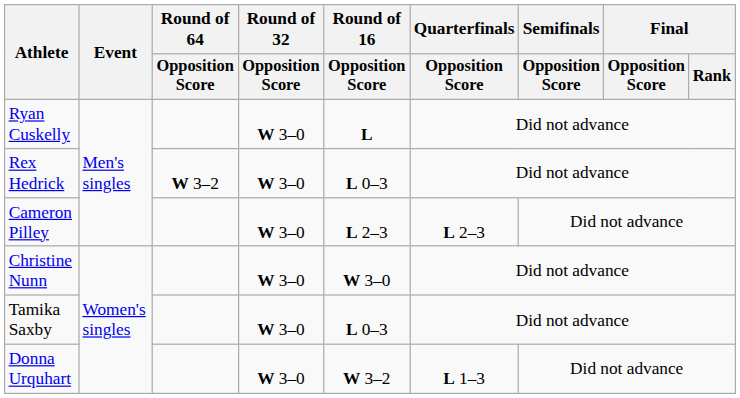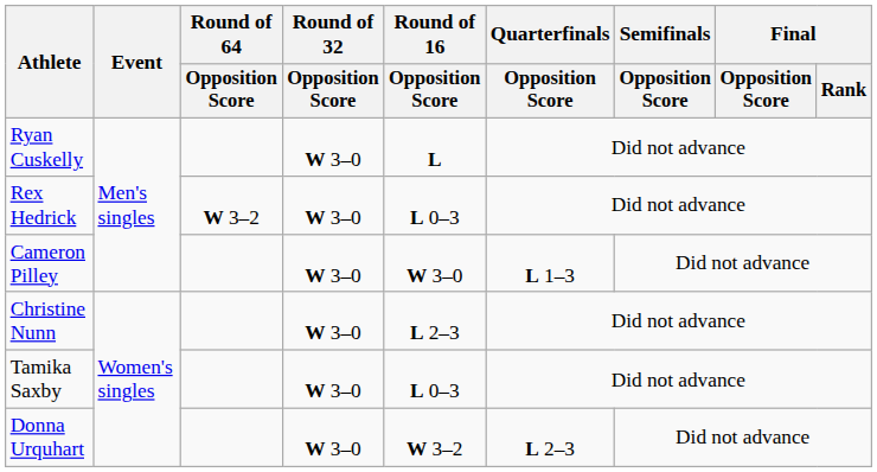 <table class=wikitable style=font-size:90%;text-align:center>
 <tr>
 <th rowspan=2>Athlete</th>
 <th rowspan=2>Event</th>
 <th>Round of 64</th>
 <th>Round of 32</th>
 <th>Round of 16</th>
 <th>Quarterfinals</th>
 <th>Semifinals</th>
 <th colspan=2>Final</th>
 </tr>
 <tr style=font-size:95%>
 <th>Opposition<br>Score</th>
 <th>Opposition<br>Score</th>
 <th>Opposition<br>Score</th>
 <th>Opposition<br>Score</th>
 <th>Opposition<br>Score</th>
 <th>Opposition<br>Score</th>
 <th>Rank</th>
 </tr>
 <tr>
 <td align=left><a href='#'>Ryan Cuskelly</a></td>
 <td align=left rowspan=3><a href='#'>Men's singles</a></td>
 <td></td>
 <td><br><strong>W</strong> 3–0</td>
 <td><br><strong>L</strong> </td>
 <td colspan=4>Did not advance</td>
 </tr>
 <tr>
 <td align=left><a href='#'>Rex Hedrick</a></td>
 <td><br><strong>W</strong> 3–2</td>
 <td><br><strong>W</strong> 3–0</td>
 <td><br> <strong>L</strong> 0–3</td>
 <td colspan=4>Did not advance</td>
 </tr>
 <tr>
 <td align=left><a href='#'>Cameron Pilley</a></td>
 <td></td>
 <td><br><strong>W</strong> 3–0</td>
-<td><br><strong>L</strong> 2–3</td>
-<td><br><strong>L</strong> 2–3</td>
+<td><br><strong>W</strong> 3–0</td>
+<td><br> <strong>L</strong> 1–3</td>
 <td colspan=3>Did not advance</td>
 </tr>
 <tr>
 <td align=left><a href='#'>Christine Nunn</a></td>
 <td align=left rowspan=3><a href='#'>Women's singles</a></td>
 <td></td>
 <td><br><strong>W</strong> 3–0</td>
-<td><br><strong>W</strong> 3–0</td>
+<td><br><strong>L</strong> 2–3</td>
 <td colspan=4>Did not advance</td>
 </tr>
 <tr>
 <td align=left>Tamika Saxby</td>
 <td></td>
 <td><br><strong>W</strong> 3–0</td>
 <td><br><strong>L</strong> 0–3</td>
 <td colspan=4>Did not advance</td>
 </tr>
 <tr>
 <td align=left><a href='#'>Donna Urquhart</a></td>
 <td></td>
 <td><br><strong>W</strong> 3–0</td>
 <td><br><strong>W</strong> 3–2</td>
-<td><br> <strong>L</strong> 1–3</td>
+<td><br><strong>L</strong> 2–3</td>
 <td colspan=3>Did not advance</td>
 </tr>
 </table>
